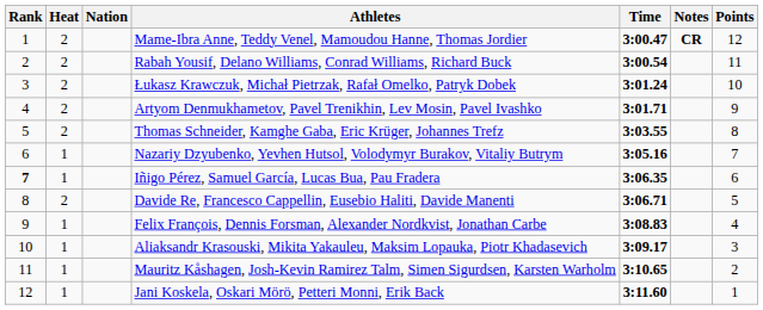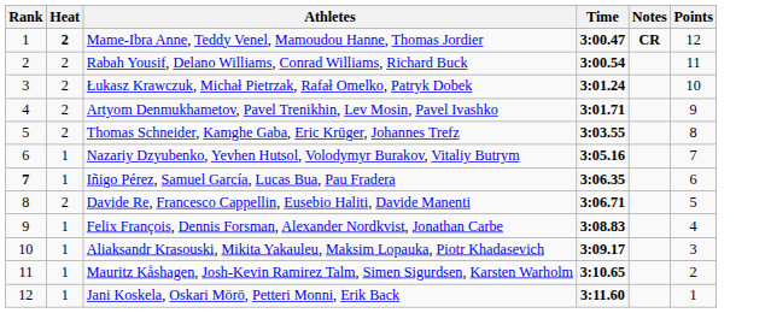 <table class="wikitable sortable" style="text-align:center">
 <tr>
 <th>Rank</th>
 <th>Heat</th>
-<th>Nation</th>
 <th>Athletes</th>
 <th>Time</th>
 <th>Notes</th>
 <th>Points</th>
 </tr>
 <tr>
 <td>1</td>
-<td>2</td>
-<td align=left></td>
+<td><strong>2</strong></td>
 <td align=left><a href='#'>Mame-Ibra Anne</a>, <a href='#'>Teddy Venel</a>, <a href='#'>Mamoudou Hanne</a>, <a href='#'>Thomas Jordier</a></td>
 <td><strong>3:00.47</strong></td>
 <td><strong>CR</strong></td>
 <td>12</td>
 </tr>
 <tr>
 <td>2</td>
 <td>2</td>
-<td align=left></td>
 <td align=left><a href='#'>Rabah Yousif</a>, <a href='#'>Delano Williams</a>, <a href='#'>Conrad Williams</a>, <a href='#'>Richard Buck</a></td>
 <td><strong>3:00.54</strong></td>
 <td></td>
 <td>11</td>
 </tr>
 <tr>
 <td>3</td>
 <td>2</td>
-<td align=left></td>
 <td align=left><a href='#'>Łukasz Krawczuk</a>, <a href='#'>Michał Pietrzak</a>, <a href='#'>Rafał Omelko</a>, <a href='#'>Patryk Dobek</a></td>
 <td><strong>3:01.24</strong></td>
 <td></td>
 <td>10</td>
 </tr>
 <tr>
 <td>4</td>
 <td>2</td>
-<td align=left></td>
 <td align=left><a href='#'>Artyom Denmukhametov</a>, <a href='#'>Pavel Trenikhin</a>, <a href='#'>Lev Mosin</a>, <a href='#'>Pavel Ivashko</a></td>
 <td><strong>3:01.71</strong></td>
 <td></td>
 <td>9</td>
 </tr>
 <tr>
 <td>5</td>
 <td>2</td>
-<td align=left></td>
 <td align=left><a href='#'>Thomas Schneider</a>, <a href='#'>Kamghe Gaba</a>, <a href='#'>Eric Krüger</a>, <a href='#'>Johannes Trefz</a></td>
 <td><strong>3:03.55</strong></td>
 <td></td>
 <td>8</td>
 </tr>
 <tr>
 <td>6</td>
 <td>1</td>
-<td align=left></td>
 <td align=left><a href='#'>Nazariy Dzyubenko</a>, <a href='#'>Yevhen Hutsol</a>, <a href='#'>Volodymyr Burakov</a>, <a href='#'>Vitaliy Butrym</a></td>
 <td><strong>3:05.16</strong></td>
 <td></td>
 <td>7</td>
 </tr>
 <tr>
 <td><strong>7</strong></td>
 <td>1</td>
-<td align=left></td>
 <td align=left><a href='#'>Iñigo Pérez</a>, <a href='#'>Samuel García</a>, <a href='#'>Lucas Bua</a>, <a href='#'>Pau Fradera</a></td>
 <td><strong>3:06.35</strong></td>
 <td></td>
 <td>6</td>
 </tr>
 <tr>
 <td>8</td>
 <td>2</td>
-<td align=left></td>
 <td align=left><a href='#'>Davide Re</a>, <a href='#'>Francesco Cappellin</a>, <a href='#'>Eusebio Haliti</a>, <a href='#'>Davide Manenti</a></td>
 <td><strong>3:06.71</strong></td>
 <td></td>
 <td>5</td>
 </tr>
 <tr>
 <td>9</td>
 <td>1</td>
-<td align=left></td>
 <td align=left><a href='#'>Felix François</a>, <a href='#'>Dennis Forsman</a>, <a href='#'>Alexander Nordkvist</a>, <a href='#'>Jonathan Carbe</a></td>
 <td><strong>3:08.83</strong></td>
 <td></td>
 <td>4</td>
 </tr>
 <tr>
 <td>10</td>
 <td>1</td>
-<td align=left></td>
 <td align=left><a href='#'>Aliaksandr Krasouski</a>, <a href='#'>Mikita Yakauleu</a>, <a href='#'>Maksim Lopauka</a>, <a href='#'>Piotr Khadasevich</a></td>
 <td><strong>3:09.17</strong></td>
 <td></td>
 <td>3</td>
 </tr>
 <tr>
 <td>11</td>
 <td>1</td>
-<td align=left></td>
 <td align=left><a href='#'>Mauritz Kåshagen</a>, <a href='#'>Josh-Kevin Ramirez Talm</a>, <a href='#'>Simen Sigurdsen</a>, <a href='#'>Karsten Warholm</a></td>
 <td><strong>3:10.65</strong></td>
 <td></td>
 <td>2</td>
 </tr>
 <tr>
 <td>12</td>
 <td>1</td>
-<td align=left></td>
 <td align=left><a href='#'>Jani Koskela</a>, <a href='#'>Oskari Mörö</a>, <a href='#'>Petteri Monni</a>, <a href='#'>Erik Back</a></td>
 <td><strong>3:11.60</strong></td>
 <td></td>
 <td>1</td>
 </tr>
 </table>
